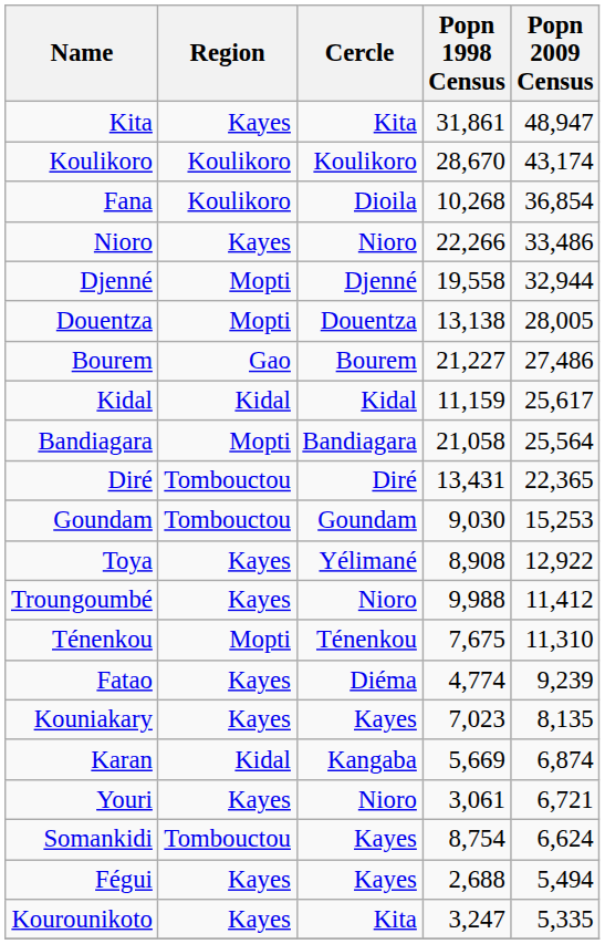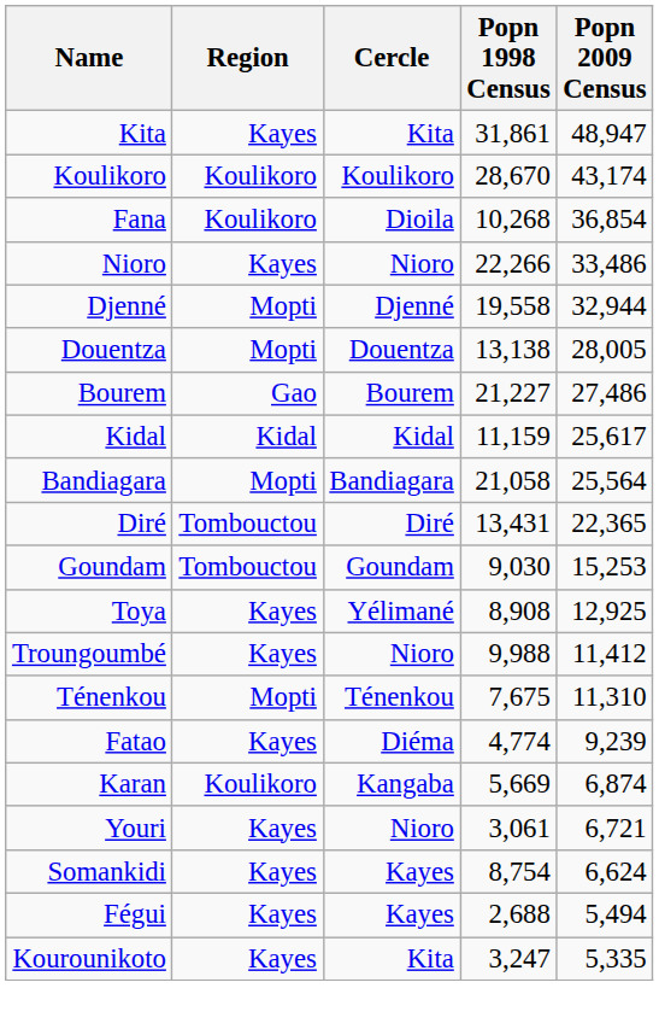 <table class="wikitable sortable" style="text-align:right;">
 <tr>
 <th scope="col"><strong>Name</strong></th>
 <th scope="col"><strong>Region</strong></th>
 <th scope="col"><strong>Cercle</strong></th>
 <th scope="col"><strong>Popn<br>1998<br>Census</strong></th>
 <th scope="col"><strong>Popn<br>2009<br>Census</strong></th>
 </tr>
 <tr>
 <td><a href='#'>Kita</a></td>
 <td><a href='#'>Kayes</a></td>
 <td><a href='#'>Kita</a></td>
 <td>31,861</td>
 <td>48,947</td>
 </tr>
 <tr>
 <td><a href='#'>Koulikoro</a></td>
 <td><a href='#'>Koulikoro</a></td>
 <td><a href='#'>Koulikoro</a></td>
 <td>28,670</td>
 <td>43,174</td>
 </tr>
 <tr>
 <td><a href='#'>Fana</a></td>
 <td><a href='#'>Koulikoro</a></td>
 <td><a href='#'>Dioila</a></td>
 <td>10,268</td>
 <td>36,854</td>
 </tr>
 <tr>
 <td><a href='#'>Nioro</a></td>
 <td><a href='#'>Kayes</a></td>
 <td><a href='#'>Nioro</a></td>
 <td>22,266</td>
 <td>33,486</td>
 </tr>
 <tr>
 <td><a href='#'>Djenné</a></td>
 <td><a href='#'>Mopti</a></td>
 <td><a href='#'>Djenné</a></td>
 <td>19,558</td>
 <td>32,944</td>
 </tr>
 <tr>
 <td><a href='#'>Douentza</a></td>
 <td><a href='#'>Mopti</a></td>
 <td><a href='#'>Douentza</a></td>
 <td>13,138</td>
 <td>28,005</td>
 </tr>
 <tr>
 <td><a href='#'>Bourem</a></td>
 <td><a href='#'>Gao</a></td>
 <td><a href='#'>Bourem</a></td>
 <td>21,227</td>
 <td>27,486</td>
 </tr>
 <tr>
 <td><a href='#'>Kidal</a></td>
 <td><a href='#'>Kidal</a></td>
 <td><a href='#'>Kidal</a></td>
 <td>11,159</td>
 <td>25,617</td>
 </tr>
 <tr>
 <td><a href='#'>Bandiagara</a></td>
 <td><a href='#'>Mopti</a></td>
 <td><a href='#'>Bandiagara</a></td>
 <td>21,058</td>
 <td>25,564</td>
 </tr>
 <tr>
 <td><a href='#'>Diré</a></td>
 <td><a href='#'>Tombouctou</a></td>
 <td><a href='#'>Diré</a></td>
 <td>13,431</td>
 <td>22,365</td>
 </tr>
 <tr>
 <td><a href='#'>Goundam</a></td>
 <td><a href='#'>Tombouctou</a></td>
 <td><a href='#'>Goundam</a></td>
 <td>9,030</td>
 <td>15,253</td>
 </tr>
 <tr>
 <td><a href='#'>Toya</a></td>
 <td><a href='#'>Kayes</a></td>
 <td><a href='#'>Yélimané</a></td>
 <td>8,908</td>
-<td>12,922</td>
+<td>12,925</td>
 </tr>
 <tr>
 <td><a href='#'>Troungoumbé</a></td>
 <td><a href='#'>Kayes</a></td>
 <td><a href='#'>Nioro</a></td>
 <td>9,988</td>
 <td>11,412</td>
 </tr>
 <tr>
 <td><a href='#'>Ténenkou</a></td>
 <td><a href='#'>Mopti</a></td>
 <td><a href='#'>Ténenkou</a></td>
 <td>7,675</td>
 <td>11,310</td>
 </tr>
 <tr>
 <td><a href='#'>Fatao</a></td>
 <td><a href='#'>Kayes</a></td>
 <td><a href='#'>Diéma</a></td>
 <td>4,774</td>
 <td>9,239</td>
 </tr>
 <tr>
-<td><a href='#'>Kouniakary</a></td>
-<td><a href='#'>Kayes</a></td>
-<td><a href='#'>Kayes</a></td>
-<td>7,023</td>
-<td>8,135</td>
-</tr>
-<tr>
 <td><a href='#'>Karan</a></td>
-<td><a href='#'>Kidal</a></td>
+<td><a href='#'>Koulikoro</a></td>
 <td><a href='#'>Kangaba</a></td>
 <td>5,669</td>
 <td>6,874</td>
 </tr>
 <tr>
 <td><a href='#'>Youri</a></td>
 <td><a href='#'>Kayes</a></td>
 <td><a href='#'>Nioro</a></td>
 <td>3,061</td>
 <td>6,721</td>
 </tr>
 <tr>
 <td><a href='#'>Somankidi</a></td>
-<td><a href='#'>Tombouctou</a></td>
+<td><a href='#'>Kayes</a></td>
 <td><a href='#'>Kayes</a></td>
 <td>8,754</td>
 <td>6,624</td>
 </tr>
 <tr>
 <td><a href='#'>Fégui</a></td>
 <td><a href='#'>Kayes</a></td>
 <td><a href='#'>Kayes</a></td>
 <td>2,688</td>
 <td>5,494</td>
 </tr>
 <tr>
 <td><a href='#'>Kourounikoto</a></td>
 <td><a href='#'>Kayes</a></td>
 <td><a href='#'>Kita</a></td>
 <td>3,247</td>
 <td>5,335</td>
 </tr>
 <tr>
 </tr>
 </table>
